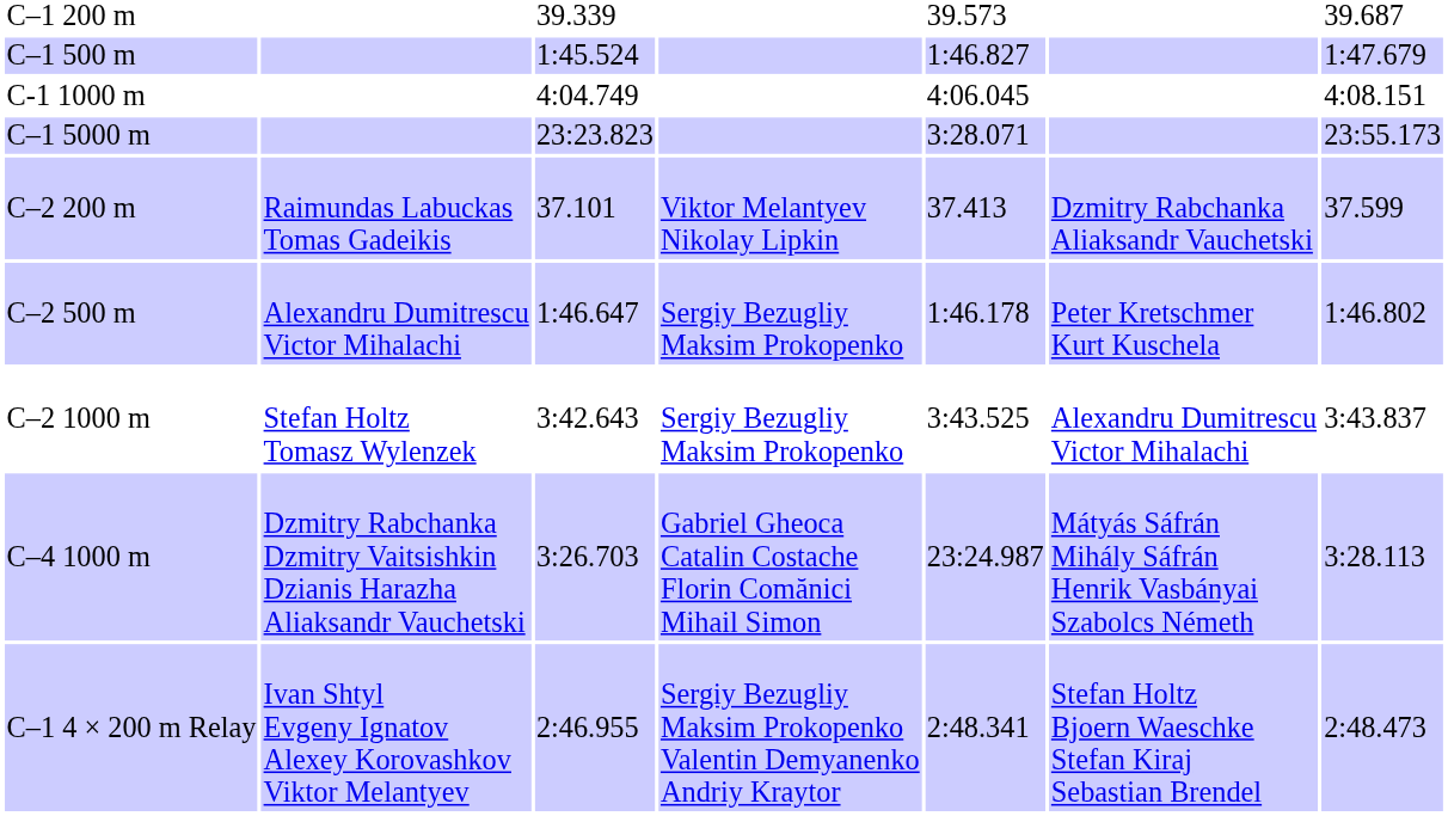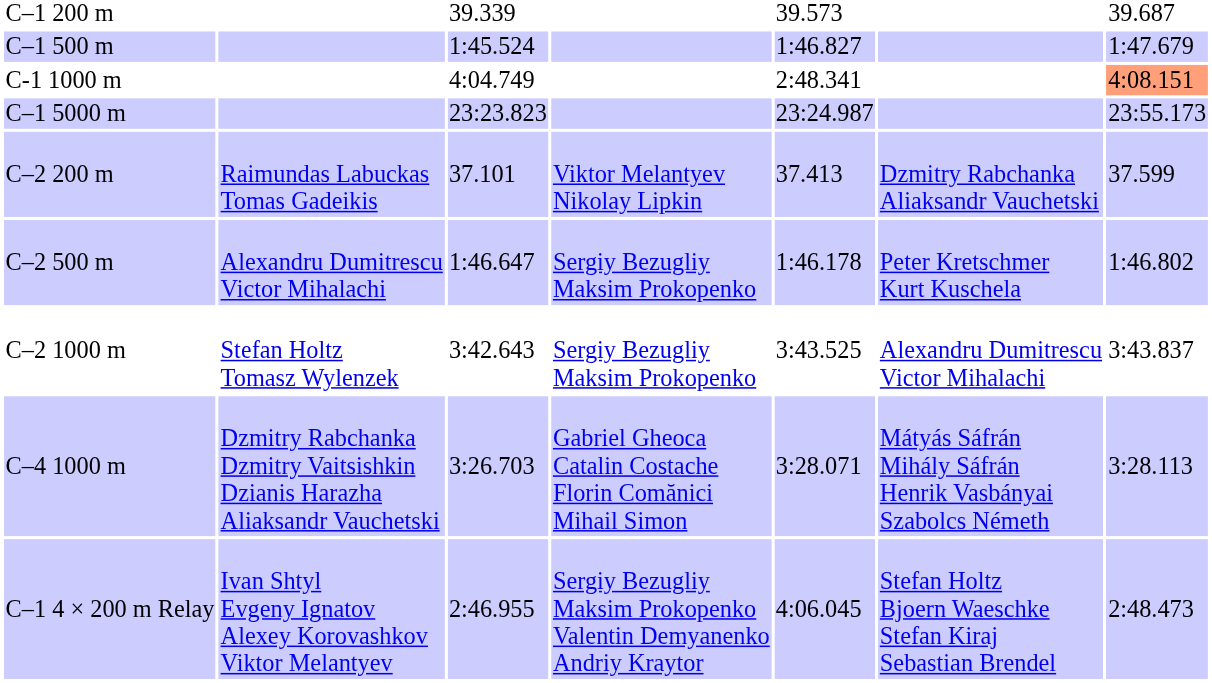 <table>
 <tr>
 <td>C–1 200 m</td>
 <td></td>
 <td>39.339</td>
 <td></td>
 <td>39.573</td>
 <td></td>
 <td>39.687</td>
 </tr>
 <tr bgcolor=ccccff>
 <td>C–1 500 m</td>
 <td></td>
 <td>1:45.524</td>
 <td></td>
 <td>1:46.827</td>
 <td></td>
 <td>1:47.679</td>
 </tr>
 <tr>
 <td>C-1 1000 m</td>
 <td></td>
 <td>4:04.749</td>
 <td></td>
-<td>4:06.045</td>
+<td>2:48.341</td>
 <td></td>
-<td>4:08.151</td>
+<td style="background: lightsalmon;">4:08.151</td>
 </tr>
 <tr bgcolor=ccccff>
 <td>C–1 5000 m</td>
 <td></td>
 <td>23:23.823</td>
 <td></td>
-<td>3:28.071</td>
+<td>23:24.987</td>
 <td></td>
 <td>23:55.173</td>
 </tr>
 <tr bgcolor=ccccff>
 <td>C–2 200 m</td>
 <td><br><a href='#'>Raimundas Labuckas</a><br><a href='#'>Tomas Gadeikis</a></td>
 <td>37.101</td>
 <td><br><a href='#'>Viktor Melantyev</a><br><a href='#'>Nikolay Lipkin</a></td>
 <td>37.413</td>
 <td><br><a href='#'>Dzmitry Rabchanka</a><br><a href='#'>Aliaksandr Vauchetski</a></td>
 <td>37.599</td>
 </tr>
 <tr bgcolor=ccccff>
 <td>C–2 500 m</td>
 <td><br><a href='#'>Alexandru Dumitrescu</a><br><a href='#'>Victor Mihalachi</a></td>
 <td>1:46.647</td>
 <td><br><a href='#'>Sergiy Bezugliy</a><br><a href='#'>Maksim Prokopenko</a></td>
 <td>1:46.178</td>
 <td><br><a href='#'>Peter Kretschmer</a><br><a href='#'>Kurt Kuschela</a></td>
 <td>1:46.802</td>
 </tr>
 <tr>
 <td>C–2 1000 m</td>
 <td><br><a href='#'>Stefan Holtz</a><br><a href='#'>Tomasz Wylenzek</a></td>
 <td>3:42.643</td>
 <td><br><a href='#'>Sergiy Bezugliy</a><br><a href='#'>Maksim Prokopenko</a></td>
 <td>3:43.525</td>
 <td><br><a href='#'>Alexandru Dumitrescu</a><br><a href='#'>Victor Mihalachi</a></td>
 <td>3:43.837</td>
 </tr>
 <tr bgcolor=ccccff>
 <td>C–4 1000 m</td>
 <td><br><a href='#'>Dzmitry Rabchanka</a><br><a href='#'>Dzmitry Vaitsishkin</a><br><a href='#'>Dzianis Harazha</a><br><a href='#'>Aliaksandr Vauchetski</a></td>
 <td>3:26.703</td>
 <td><br><a href='#'>Gabriel Gheoca</a><br><a href='#'>Catalin Costache</a><br><a href='#'>Florin Comănici</a><br><a href='#'>Mihail Simon</a></td>
-<td>23:24.987</td>
+<td>3:28.071</td>
 <td><br><a href='#'>Mátyás Sáfrán</a><br><a href='#'>Mihály Sáfrán</a><br><a href='#'>Henrik Vasbányai</a><br><a href='#'>Szabolcs Németh</a></td>
 <td>3:28.113</td>
 </tr>
 <tr bgcolor=ccccff>
 <td>C–1 4 × 200 m Relay</td>
 <td><br><a href='#'>Ivan Shtyl</a><br><a href='#'>Evgeny Ignatov</a><br><a href='#'>Alexey Korovashkov</a><br><a href='#'>Viktor Melantyev</a></td>
 <td>2:46.955</td>
 <td><br><a href='#'>Sergiy Bezugliy</a><br><a href='#'>Maksim Prokopenko</a><br><a href='#'>Valentin Demyanenko</a><br><a href='#'>Andriy Kraytor</a></td>
-<td>2:48.341</td>
+<td>4:06.045</td>
 <td><br><a href='#'>Stefan Holtz</a><br><a href='#'>Bjoern Waeschke</a><br><a href='#'>Stefan Kiraj</a><br><a href='#'>Sebastian Brendel</a></td>
 <td>2:48.473</td>
 </tr>
 </table>
